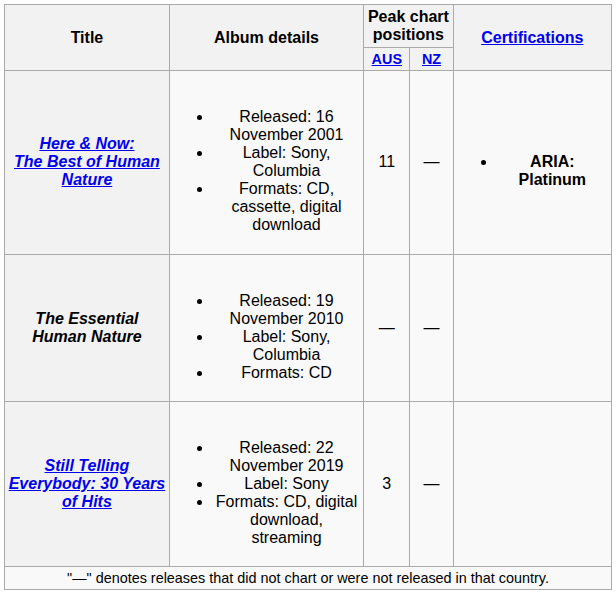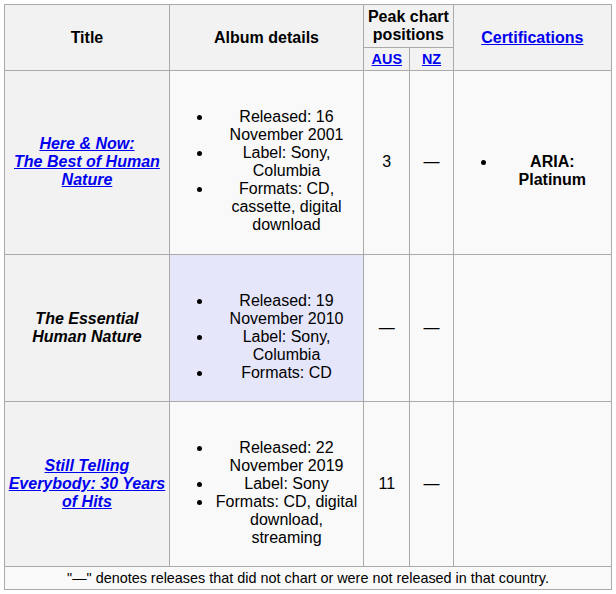 <table class="wikitable plainrowheaders" style="text-align:center;" border="1">
 <tr>
 <th scope="col" rowspan="2" style="width:14em;">Title</th>
 <th scope="col" rowspan="2" style="width:16em;">Album details</th>
 <th scope="col" colspan="2">Peak chart positions</th>
 <th scope="col" rowspan="2" style="width:12em;"><a href='#'>Certifications</a></th>
 </tr>
 <tr>
 <th scope="col" style="width:3em;font-size:90%;"><a href='#'>AUS</a><br></th>
 <th scope="col" style="width:3em;font-size:90%;"><a href='#'>NZ</a><br></th>
 </tr>
 <tr>
 <th scope="row"><em><a href='#'>Here & Now:<br>The Best of Human Nature</a></em></th>
 <td><br><ul><li>Released: 16 November 2001</li><li>Label: Sony, Columbia</li><li>Formats: CD, cassette, digital download</li></ul></td>
-<td>11</td>
+<td>3</td>
 <td>—</td>
 <td><strong><br><ul><li>ARIA: Platinum</li></ul></strong></td>
 </tr>
 <tr>
 <th scope="row"><em>The Essential Human Nature</em></th>
-<td><br><ul><li>Released: 19 November 2010</li><li>Label: Sony, Columbia</li><li>Formats: CD</li></ul></td>
+<td style="background: lavender;"><br><ul><li>Released: 19 November 2010</li><li>Label: Sony, Columbia</li><li>Formats: CD</li></ul></td>
 <td>—</td>
 <td>—</td>
 <td></td>
 </tr>
 <tr>
 <th scope="row"><em><a href='#'>Still Telling Everybody: 30 Years of Hits</a></em></th>
 <td><br><ul><li>Released: 22 November 2019</li><li>Label: Sony</li><li>Formats: CD, digital download, streaming</li></ul></td>
-<td>3</td>
+<td>11</td>
 <td>—</td>
 <td></td>
 </tr>
 <tr>
 <td colspan="5" style="font-size: 90%">"—" denotes releases that did not chart or were not released in that country.</td>
 </tr>
 </table>
